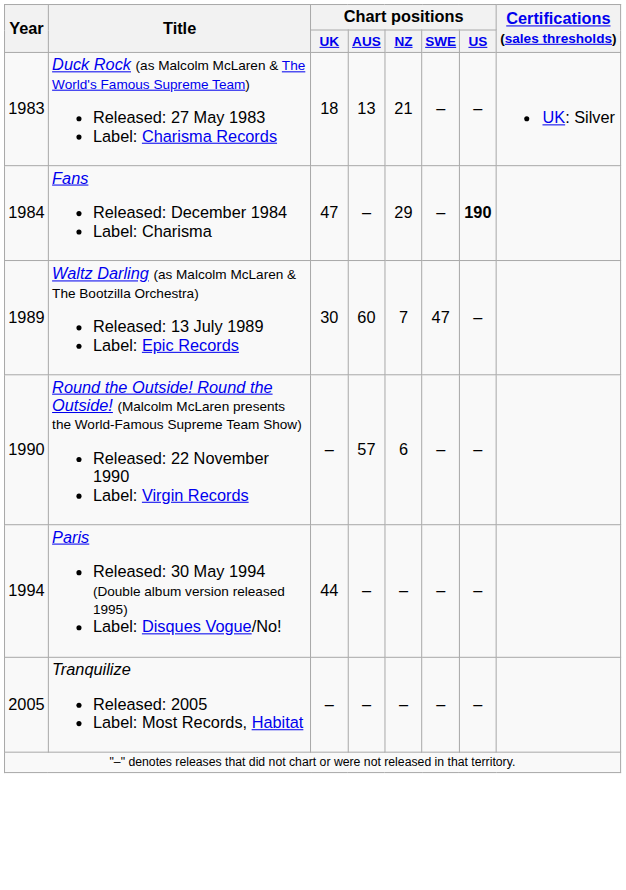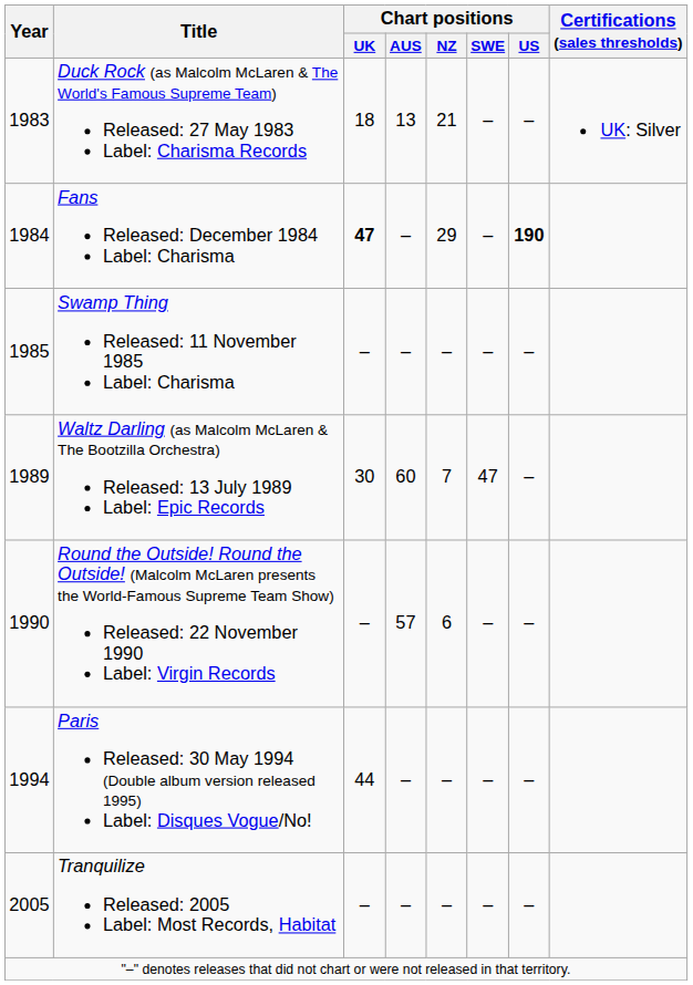 <table class="wikitable" style=text-align:center;>
 <tr>
 <th rowspan="2">Year</th>
 <th rowspan="2" width="250">Title</th>
 <th colspan="5">Chart positions</th>
 <th rowspan="2"><a href='#'>Certifications</a><br><small>(<a href='#'>sales thresholds</a>)</small></th>
 </tr>
 <tr style="font-size:smaller;">
 <th width="30"><a href='#'>UK</a> <br></th>
 <th width="30"><a href='#'>AUS</a> <br></th>
 <th width="30"><a href='#'>NZ</a> <br></th>
 <th width="30"><a href='#'>SWE</a> <br></th>
 <th width="30"><a href='#'>US</a> <br></th>
 </tr>
 <tr>
 <td rowspan="1">1983</td>
 <td align="left"><em><a href='#'>Duck Rock</a></em> <small>(as Malcolm McLaren & <a href='#'>The World's Famous Supreme Team</a>)</small><br><ul><li>Released: 27 May 1983</li><li>Label: <a href='#'>Charisma Records</a></li></ul></td>
 <td>18</td>
 <td>13</td>
 <td>21</td>
 <td>–</td>
 <td>–</td>
 <td><br><ul><li><a href='#'>UK</a>: Silver</li></ul></td>
 </tr>
 <tr>
 <td rowspan="1">1984</td>
 <td align="left"><em><a href='#'>Fans</a></em><br><ul><li>Released: December 1984</li><li>Label: Charisma</li></ul></td>
-<td>47</td>
+<td><strong>47</strong></td>
 <td>–</td>
 <td>29</td>
 <td>–</td>
 <td><strong>190</strong></td>
+<td></td>
+</tr>
+<tr>
+<td rowspan="1">1985</td>
+<td align="left"><em><a href='#'>Swamp Thing</a></em><br><ul><li>Released: 11 November 1985</li><li>Label: Charisma</li></ul></td>
+<td>–</td>
+<td>–</td>
+<td>–</td>
+<td>–</td>
+<td>–</td>
 <td></td>
 </tr>
 <tr>
 <td rowspan="1">1989</td>
 <td align="left"><em><a href='#'>Waltz Darling</a></em> <small>(as Malcolm McLaren & The Bootzilla Orchestra)</small><br><ul><li>Released: 13 July 1989</li><li>Label: <a href='#'>Epic Records</a></li></ul></td>
 <td>30</td>
 <td>60</td>
 <td>7</td>
 <td>47</td>
 <td>–</td>
 <td></td>
 </tr>
 <tr>
 <td rowspan="1">1990</td>
 <td align="left"><em><a href='#'>Round the Outside! Round the Outside!</a></em> <small>(Malcolm McLaren presents the World-Famous Supreme Team Show)</small><br><ul><li>Released: 22 November 1990</li><li>Label: <a href='#'>Virgin Records</a></li></ul></td>
 <td>–</td>
 <td>57</td>
 <td>6</td>
 <td>–</td>
 <td>–</td>
 <td></td>
 </tr>
 <tr>
 <td rowspan="1">1994</td>
 <td align="left"><em><a href='#'>Paris</a></em><br><ul><li>Released: 30 May 1994 <small>(Double album version released 1995)</small></li><li>Label: <a href='#'>Disques Vogue</a>/No!</li></ul></td>
 <td>44</td>
 <td>–</td>
 <td>–</td>
 <td>–</td>
 <td>–</td>
 <td></td>
 </tr>
 <tr>
 <td rowspan="1">2005</td>
 <td align="left"><em>Tranquilize</em><br><ul><li>Released: 2005</li><li>Label: Most Records, <a href='#'>Habitat</a></li></ul></td>
 <td>–</td>
 <td>–</td>
 <td>–</td>
 <td>–</td>
 <td>–</td>
 <td></td>
 </tr>
 <tr>
 <td colspan="8" style="text-align:center; font-size:9pt;">"–" denotes releases that did not chart or were not released in that territory.</td>
 </tr>
 </table>
